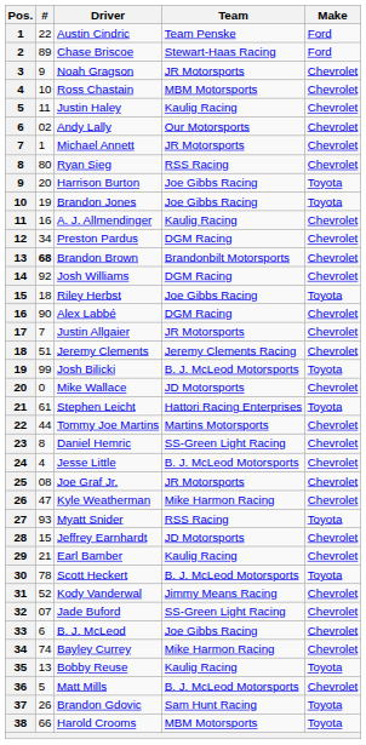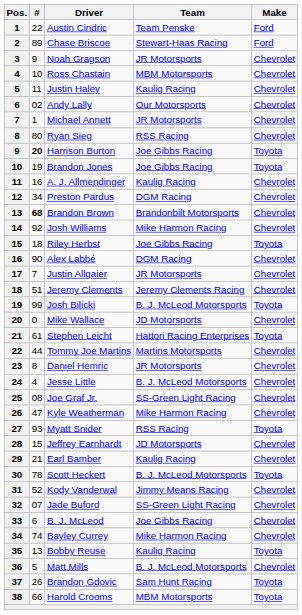 <table class="wikitable" style="font-size: 95%;">
 <tr>
 <th>Pos.</th>
 <th>#</th>
 <th>Driver</th>
 <th>Team</th>
 <th>Make</th>
 </tr>
 <tr>
 <th>1</th>
 <td>22</td>
 <td><a href='#'>Austin Cindric</a></td>
 <td><a href='#'>Team Penske</a></td>
 <td><a href='#'>Ford</a></td>
 </tr>
 <tr>
 <th>2</th>
 <td>89</td>
 <td><a href='#'>Chase Briscoe</a></td>
 <td><a href='#'>Stewart-Haas Racing</a></td>
 <td><a href='#'>Ford</a></td>
 </tr>
 <tr>
 <th>3</th>
 <td>9</td>
 <td><a href='#'>Noah Gragson</a></td>
 <td><a href='#'>JR Motorsports</a></td>
 <td><a href='#'>Chevrolet</a></td>
 </tr>
 <tr>
 <th>4</th>
 <td>10</td>
 <td><a href='#'>Ross Chastain</a></td>
 <td><a href='#'>MBM Motorsports</a></td>
 <td><a href='#'>Chevrolet</a></td>
 </tr>
 <tr>
 <th>5</th>
 <td>11</td>
 <td><a href='#'>Justin Haley</a></td>
 <td><a href='#'>Kaulig Racing</a></td>
 <td><a href='#'>Chevrolet</a></td>
 </tr>
 <tr>
 <th>6</th>
 <td>02</td>
 <td><a href='#'>Andy Lally</a></td>
 <td><a href='#'>Our Motorsports</a></td>
 <td><a href='#'>Chevrolet</a></td>
 </tr>
 <tr>
 <th>7</th>
 <td>1</td>
 <td><a href='#'>Michael Annett</a></td>
 <td><a href='#'>JR Motorsports</a></td>
 <td><a href='#'>Chevrolet</a></td>
 </tr>
 <tr>
 <th>8</th>
 <td>80</td>
 <td><a href='#'>Ryan Sieg</a></td>
 <td><a href='#'>RSS Racing</a></td>
 <td><a href='#'>Chevrolet</a></td>
 </tr>
 <tr>
 <th>9</th>
-<td>20</td>
+<td><strong>20</strong></td>
 <td><a href='#'>Harrison Burton</a></td>
 <td><a href='#'>Joe Gibbs Racing</a></td>
 <td><a href='#'>Toyota</a></td>
 </tr>
 <tr>
 <th>10</th>
 <td>19</td>
 <td><a href='#'>Brandon Jones</a></td>
 <td><a href='#'>Joe Gibbs Racing</a></td>
 <td><a href='#'>Toyota</a></td>
 </tr>
 <tr>
 <th>11</th>
 <td>16</td>
 <td><a href='#'>A. J. Allmendinger</a></td>
 <td><a href='#'>Kaulig Racing</a></td>
 <td><a href='#'>Chevrolet</a></td>
 </tr>
 <tr>
 <th>12</th>
 <td>34</td>
 <td><a href='#'>Preston Pardus</a></td>
 <td><a href='#'>DGM Racing</a></td>
 <td><a href='#'>Chevrolet</a></td>
 </tr>
 <tr>
 <th>13</th>
 <td><strong>68</strong></td>
 <td><a href='#'>Brandon Brown</a></td>
 <td><a href='#'>Brandonbilt Motorsports</a></td>
 <td><a href='#'>Chevrolet</a></td>
 </tr>
 <tr>
 <th>14</th>
 <td>92</td>
 <td><a href='#'>Josh Williams</a></td>
-<td><a href='#'>DGM Racing</a></td>
+<td><a href='#'>Mike Harmon Racing</a></td>
 <td><a href='#'>Chevrolet</a></td>
 </tr>
 <tr>
 <th>15</th>
 <td>18</td>
 <td><a href='#'>Riley Herbst</a></td>
 <td><a href='#'>Joe Gibbs Racing</a></td>
 <td><a href='#'>Toyota</a></td>
 </tr>
 <tr>
 <th>16</th>
 <td>90</td>
 <td><a href='#'>Alex Labbé</a></td>
 <td><a href='#'>DGM Racing</a></td>
 <td><a href='#'>Chevrolet</a></td>
 </tr>
 <tr>
 <th>17</th>
 <td>7</td>
 <td><a href='#'>Justin Allgaier</a></td>
 <td><a href='#'>JR Motorsports</a></td>
 <td><a href='#'>Chevrolet</a></td>
 </tr>
 <tr>
 <th>18</th>
 <td>51</td>
 <td><a href='#'>Jeremy Clements</a></td>
 <td><a href='#'>Jeremy Clements Racing</a></td>
 <td><a href='#'>Chevrolet</a></td>
 </tr>
 <tr>
 <th>19</th>
 <td>99</td>
 <td><a href='#'>Josh Bilicki</a></td>
 <td><a href='#'>B. J. McLeod Motorsports</a></td>
 <td><a href='#'>Toyota</a></td>
 </tr>
 <tr>
 <th>20</th>
 <td>0</td>
 <td><a href='#'>Mike Wallace</a></td>
 <td><a href='#'>JD Motorsports</a></td>
 <td><a href='#'>Chevrolet</a></td>
 </tr>
 <tr>
 <th>21</th>
 <td>61</td>
 <td><a href='#'>Stephen Leicht</a></td>
 <td><a href='#'>Hattori Racing Enterprises</a></td>
 <td><a href='#'>Toyota</a></td>
 </tr>
 <tr>
 <th>22</th>
 <td>44</td>
 <td><a href='#'>Tommy Joe Martins</a></td>
 <td><a href='#'>Martins Motorsports</a></td>
 <td><a href='#'>Chevrolet</a></td>
 </tr>
 <tr>
 <th>23</th>
 <td>8</td>
 <td><a href='#'>Daniel Hemric</a></td>
-<td><a href='#'>SS-Green Light Racing</a></td>
+<td><a href='#'>JR Motorsports</a></td>
 <td><a href='#'>Chevrolet</a></td>
 </tr>
 <tr>
 <th>24</th>
 <td>4</td>
 <td><a href='#'>Jesse Little</a></td>
 <td><a href='#'>B. J. McLeod Motorsports</a></td>
 <td><a href='#'>Chevrolet</a></td>
 </tr>
 <tr>
 <th>25</th>
 <td>08</td>
 <td><a href='#'>Joe Graf Jr.</a></td>
-<td><a href='#'>JR Motorsports</a></td>
+<td><a href='#'>SS-Green Light Racing</a></td>
 <td><a href='#'>Chevrolet</a></td>
 </tr>
 <tr>
 <th>26</th>
 <td>47</td>
 <td><a href='#'>Kyle Weatherman</a></td>
 <td><a href='#'>Mike Harmon Racing</a></td>
 <td><a href='#'>Chevrolet</a></td>
 </tr>
 <tr>
 <th>27</th>
 <td>93</td>
 <td><a href='#'>Myatt Snider</a></td>
 <td><a href='#'>RSS Racing</a></td>
 <td><a href='#'>Toyota</a></td>
 </tr>
 <tr>
 <th>28</th>
 <td>15</td>
 <td><a href='#'>Jeffrey Earnhardt</a></td>
 <td><a href='#'>JD Motorsports</a></td>
 <td><a href='#'>Chevrolet</a></td>
 </tr>
 <tr>
 <th>29</th>
 <td>21</td>
 <td><a href='#'>Earl Bamber</a></td>
 <td><a href='#'>Kaulig Racing</a></td>
 <td><a href='#'>Chevrolet</a></td>
 </tr>
 <tr>
 <th>30</th>
 <td>78</td>
 <td><a href='#'>Scott Heckert</a></td>
 <td><a href='#'>B. J. McLeod Motorsports</a></td>
 <td><a href='#'>Toyota</a></td>
 </tr>
 <tr>
 <th>31</th>
 <td>52</td>
 <td><a href='#'>Kody Vanderwal</a></td>
 <td><a href='#'>Jimmy Means Racing</a></td>
 <td><a href='#'>Chevrolet</a></td>
 </tr>
 <tr>
 <th>32</th>
 <td>07</td>
 <td><a href='#'>Jade Buford</a></td>
 <td><a href='#'>SS-Green Light Racing</a></td>
 <td><a href='#'>Chevrolet</a></td>
 </tr>
 <tr>
 <th>33</th>
 <td>6</td>
 <td><a href='#'>B. J. McLeod</a></td>
 <td><a href='#'>Joe Gibbs Racing</a></td>
 <td><a href='#'>Chevrolet</a></td>
 </tr>
 <tr>
 <th>34</th>
 <td>74</td>
 <td><a href='#'>Bayley Currey</a></td>
 <td><a href='#'>Mike Harmon Racing</a></td>
 <td><a href='#'>Chevrolet</a></td>
 </tr>
 <tr>
 <th>35</th>
 <td>13</td>
 <td><a href='#'>Bobby Reuse</a></td>
 <td><a href='#'>Kaulig Racing</a></td>
 <td><a href='#'>Toyota</a></td>
 </tr>
 <tr>
 <th>36</th>
 <td>5</td>
 <td><a href='#'>Matt Mills</a></td>
 <td><a href='#'>B. J. McLeod Motorsports</a></td>
 <td><a href='#'>Chevrolet</a></td>
 </tr>
 <tr>
 <th>37</th>
 <td>26</td>
 <td><a href='#'>Brandon Gdovic</a></td>
 <td><a href='#'>Sam Hunt Racing</a></td>
 <td><a href='#'>Toyota</a></td>
 </tr>
 <tr>
 <th>38</th>
 <td>66</td>
 <td><a href='#'>Harold Crooms</a></td>
 <td><a href='#'>MBM Motorsports</a></td>
 <td><a href='#'>Toyota</a></td>
 </tr>
 <tr>
 <th colspan="5"></th>
 </tr>
 </table>
